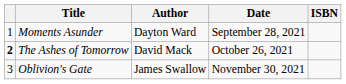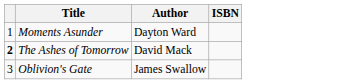 <table class="wikitable">
 <tr>
 <th></th>
 <th>Title</th>
 <th>Author</th>
-<th>Date</th>
 <th>ISBN</th>
 </tr>
 <tr>
 <td>1</td>
 <td><em>Moments Asunder</em></td>
 <td>Dayton Ward</td>
-<td>September 28, 2021</td>
 <td></td>
 </tr>
 <tr>
 <td><strong>2</strong></td>
 <td><em>The Ashes of Tomorrow</em></td>
 <td>David Mack</td>
-<td>October 26, 2021</td>
 <td></td>
 </tr>
 <tr>
 <td>3</td>
 <td><em>Oblivion's Gate</em></td>
 <td>James Swallow</td>
-<td>November 30, 2021</td>
 <td></td>
 </tr>
 </table>
